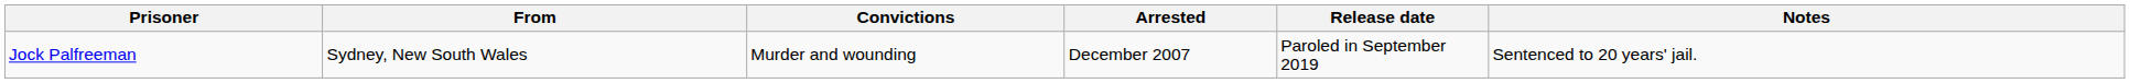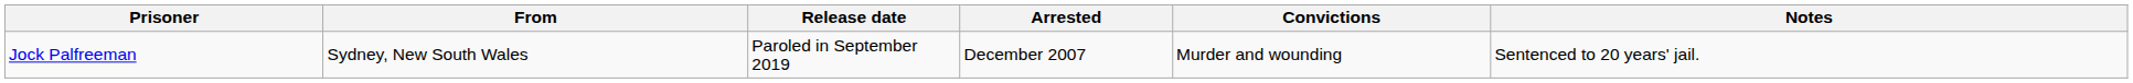 <table class="wikitable" style="width:100%;">
 <tr>
 <th style="width:15%;">Prisoner</th>
 <th style="width:20%;">From</th>
+<th style="width:10%;">Release date</th>
+<th style="width:10%;">Arrested</th>
 <th style="width:15%;">Convictions</th>
-<th style="width:10%;">Arrested</th>
-<th style="width:10%;">Release date</th>
 <th style="width:30%;">Notes</th>
 </tr>
 <tr style="text-align:left;">
 <td><a href='#'>Jock Palfreeman</a></td>
 <td>Sydney, New South Wales</td>
+<td>Paroled in September 2019</td>
+<td>December 2007</td>
 <td>Murder and wounding</td>
-<td>December 2007</td>
-<td>Paroled in September 2019</td>
 <td>Sentenced to 20 years' jail.</td>
 </tr>
 </table>
